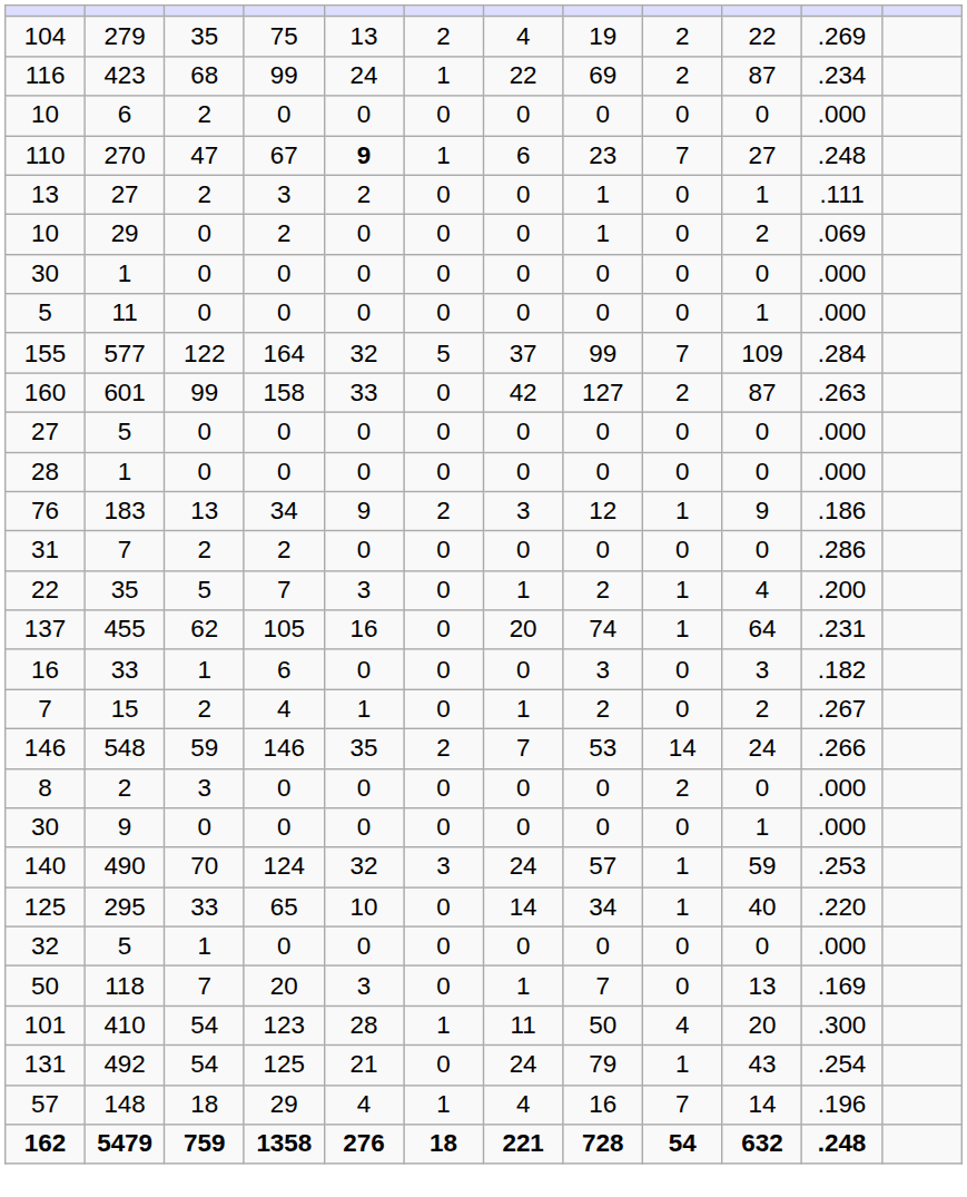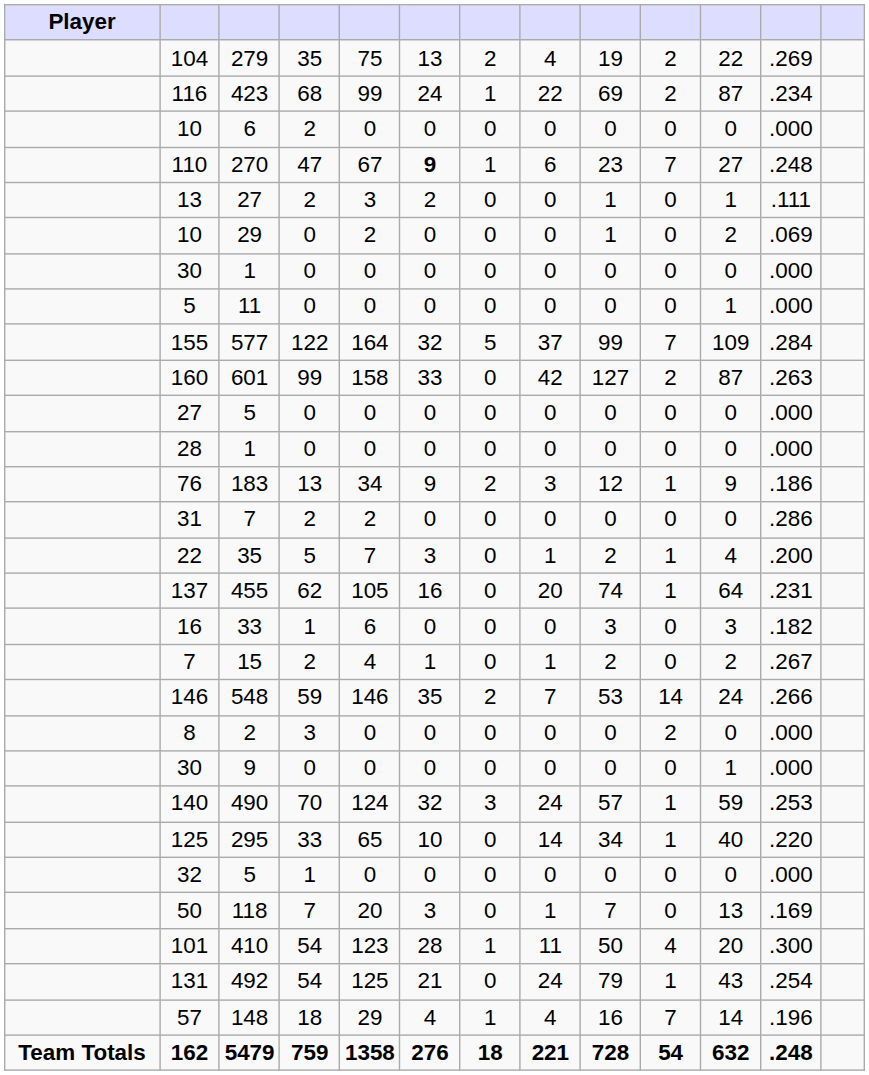 <table class="wikitable sortable">
 <tr>
+<th style="background:#ddf; width:18%;">Player</th>
 <th style="background:#ddf; width:7%;"></th>
 <th style="background:#ddf; width:7%;"></th>
 <th style="background:#ddf; width:7%;"></th>
 <th style="background:#ddf; width:7%;"></th>
 <th style="background:#ddf; width:7%;"></th>
 <th style="background:#ddf; width:7%;"></th>
 <th style="background:#ddf; width:7%;"></th>
 <th style="background:#ddf; width:7%;"></th>
 <th style="background:#ddf; width:7%;"></th>
 <th style="background:#ddf; width:7%;"></th>
 <th style="background:#ddf; width:7%;"></th>
 <th style="background:#ddf; width:7%;"></th>
 </tr>
 <tr style="text-align:center;">
+<td></td>
 <td>104</td>
 <td>279</td>
 <td>35</td>
 <td>75</td>
 <td>13</td>
 <td>2</td>
 <td>4</td>
 <td>19</td>
 <td>2</td>
 <td>22</td>
 <td>.269</td>
 <td></td>
 </tr>
 <tr style="text-align:center;">
+<td></td>
 <td>116</td>
 <td>423</td>
 <td>68</td>
 <td>99</td>
 <td>24</td>
 <td>1</td>
 <td>22</td>
 <td>69</td>
 <td>2</td>
 <td>87</td>
 <td>.234</td>
 <td></td>
 </tr>
 <tr style="text-align:center;">
+<td></td>
 <td>10</td>
 <td>6</td>
 <td>2</td>
 <td>0</td>
 <td>0</td>
 <td>0</td>
 <td>0</td>
 <td>0</td>
 <td>0</td>
 <td>0</td>
 <td>.000</td>
 <td></td>
 </tr>
 <tr style="text-align:center;">
+<td></td>
 <td>110</td>
 <td>270</td>
 <td>47</td>
 <td>67</td>
 <td><strong>9</strong></td>
 <td>1</td>
 <td>6</td>
 <td>23</td>
 <td>7</td>
 <td>27</td>
 <td>.248</td>
 <td></td>
 </tr>
 <tr style="text-align:center;">
+<td></td>
 <td>13</td>
 <td>27</td>
 <td>2</td>
 <td>3</td>
 <td>2</td>
 <td>0</td>
 <td>0</td>
 <td>1</td>
 <td>0</td>
 <td>1</td>
 <td>.111</td>
 <td></td>
 </tr>
 <tr style="text-align:center;">
+<td></td>
 <td>10</td>
 <td>29</td>
 <td>0</td>
 <td>2</td>
 <td>0</td>
 <td>0</td>
 <td>0</td>
 <td>1</td>
 <td>0</td>
 <td>2</td>
 <td>.069</td>
 <td></td>
 </tr>
 <tr style="text-align:center;">
+<td></td>
 <td>30</td>
 <td>1</td>
 <td>0</td>
 <td>0</td>
 <td>0</td>
 <td>0</td>
 <td>0</td>
 <td>0</td>
 <td>0</td>
 <td>0</td>
 <td>.000</td>
 <td></td>
 </tr>
 <tr style="text-align:center;">
+<td></td>
 <td>5</td>
 <td>11</td>
 <td>0</td>
 <td>0</td>
 <td>0</td>
 <td>0</td>
 <td>0</td>
 <td>0</td>
 <td>0</td>
 <td>1</td>
 <td>.000</td>
 <td></td>
 </tr>
 <tr style="text-align:center;">
+<td></td>
 <td>155</td>
 <td>577</td>
 <td>122</td>
 <td>164</td>
 <td>32</td>
 <td>5</td>
 <td>37</td>
 <td>99</td>
 <td>7</td>
 <td>109</td>
 <td>.284</td>
 <td></td>
 </tr>
 <tr style="text-align:center;">
+<td></td>
 <td>160</td>
 <td>601</td>
 <td>99</td>
 <td>158</td>
 <td>33</td>
 <td>0</td>
 <td>42</td>
 <td>127</td>
 <td>2</td>
 <td>87</td>
 <td>.263</td>
 <td></td>
 </tr>
 <tr style="text-align:center;">
+<td></td>
 <td>27</td>
 <td>5</td>
 <td>0</td>
 <td>0</td>
 <td>0</td>
 <td>0</td>
 <td>0</td>
 <td>0</td>
 <td>0</td>
 <td>0</td>
 <td>.000</td>
 <td></td>
 </tr>
 <tr style="text-align:center;">
+<td></td>
 <td>28</td>
 <td>1</td>
 <td>0</td>
 <td>0</td>
 <td>0</td>
 <td>0</td>
 <td>0</td>
 <td>0</td>
 <td>0</td>
 <td>0</td>
 <td>.000</td>
 <td></td>
 </tr>
 <tr style="text-align:center;">
+<td></td>
 <td>76</td>
 <td>183</td>
 <td>13</td>
 <td>34</td>
 <td>9</td>
 <td>2</td>
 <td>3</td>
 <td>12</td>
 <td>1</td>
 <td>9</td>
 <td>.186</td>
 <td></td>
 </tr>
 <tr style="text-align:center;">
+<td></td>
 <td>31</td>
 <td>7</td>
 <td>2</td>
 <td>2</td>
 <td>0</td>
 <td>0</td>
 <td>0</td>
 <td>0</td>
 <td>0</td>
 <td>0</td>
 <td>.286</td>
 <td></td>
 </tr>
 <tr style="text-align:center;">
+<td></td>
 <td>22</td>
 <td>35</td>
 <td>5</td>
 <td>7</td>
 <td>3</td>
 <td>0</td>
 <td>1</td>
 <td>2</td>
 <td>1</td>
 <td>4</td>
 <td>.200</td>
 <td></td>
 </tr>
 <tr style="text-align:center;">
+<td></td>
 <td>137</td>
 <td>455</td>
 <td>62</td>
 <td>105</td>
 <td>16</td>
 <td>0</td>
 <td>20</td>
 <td>74</td>
 <td>1</td>
 <td>64</td>
 <td>.231</td>
 <td></td>
 </tr>
 <tr style="text-align:center;">
+<td></td>
 <td>16</td>
 <td>33</td>
 <td>1</td>
 <td>6</td>
 <td>0</td>
 <td>0</td>
 <td>0</td>
 <td>3</td>
 <td>0</td>
 <td>3</td>
 <td>.182</td>
 <td></td>
 </tr>
 <tr style="text-align:center;">
+<td></td>
 <td>7</td>
 <td>15</td>
 <td>2</td>
 <td>4</td>
 <td>1</td>
 <td>0</td>
 <td>1</td>
 <td>2</td>
 <td>0</td>
 <td>2</td>
 <td>.267</td>
 <td></td>
 </tr>
 <tr style="text-align:center;">
+<td></td>
 <td>146</td>
 <td>548</td>
 <td>59</td>
 <td>146</td>
 <td>35</td>
 <td>2</td>
 <td>7</td>
 <td>53</td>
 <td>14</td>
 <td>24</td>
 <td>.266</td>
 <td></td>
 </tr>
 <tr style="text-align:center;">
+<td></td>
 <td>8</td>
 <td>2</td>
 <td>3</td>
 <td>0</td>
 <td>0</td>
 <td>0</td>
 <td>0</td>
 <td>0</td>
 <td>2</td>
 <td>0</td>
 <td>.000</td>
 <td></td>
 </tr>
 <tr style="text-align:center;">
+<td></td>
 <td>30</td>
 <td>9</td>
 <td>0</td>
 <td>0</td>
 <td>0</td>
 <td>0</td>
 <td>0</td>
 <td>0</td>
 <td>0</td>
 <td>1</td>
 <td>.000</td>
 <td></td>
 </tr>
 <tr style="text-align:center;">
+<td></td>
 <td>140</td>
 <td>490</td>
 <td>70</td>
 <td>124</td>
 <td>32</td>
 <td>3</td>
 <td>24</td>
 <td>57</td>
 <td>1</td>
 <td>59</td>
 <td>.253</td>
 <td></td>
 </tr>
 <tr style="text-align:center;">
+<td></td>
 <td>125</td>
 <td>295</td>
 <td>33</td>
 <td>65</td>
 <td>10</td>
 <td>0</td>
 <td>14</td>
 <td>34</td>
 <td>1</td>
 <td>40</td>
 <td>.220</td>
 <td></td>
 </tr>
 <tr style="text-align:center;">
+<td></td>
 <td>32</td>
 <td>5</td>
 <td>1</td>
 <td>0</td>
 <td>0</td>
 <td>0</td>
 <td>0</td>
 <td>0</td>
 <td>0</td>
 <td>0</td>
 <td>.000</td>
 <td></td>
 </tr>
 <tr style="text-align:center;">
+<td></td>
 <td>50</td>
 <td>118</td>
 <td>7</td>
 <td>20</td>
 <td>3</td>
 <td>0</td>
 <td>1</td>
 <td>7</td>
 <td>0</td>
 <td>13</td>
 <td>.169</td>
 <td></td>
 </tr>
 <tr style="text-align:center;">
+<td></td>
 <td>101</td>
 <td>410</td>
 <td>54</td>
 <td>123</td>
 <td>28</td>
 <td>1</td>
 <td>11</td>
 <td>50</td>
 <td>4</td>
 <td>20</td>
 <td>.300</td>
 <td></td>
 </tr>
 <tr style="text-align:center;">
+<td></td>
 <td>131</td>
 <td>492</td>
 <td>54</td>
 <td>125</td>
 <td>21</td>
 <td>0</td>
 <td>24</td>
 <td>79</td>
 <td>1</td>
 <td>43</td>
 <td>.254</td>
 <td></td>
 </tr>
 <tr style="text-align:center;">
+<td></td>
 <td>57</td>
 <td>148</td>
 <td>18</td>
 <td>29</td>
 <td>4</td>
 <td>1</td>
 <td>4</td>
 <td>16</td>
 <td>7</td>
 <td>14</td>
 <td>.196</td>
 <td></td>
 </tr>
 <tr style="text-align:center;">
+<td><strong>Team Totals</strong></td>
 <td><strong>162</strong></td>
 <td><strong>5479</strong></td>
 <td><strong>759</strong></td>
 <td><strong>1358</strong></td>
 <td><strong>276</strong></td>
 <td><strong>18</strong></td>
 <td><strong>221</strong></td>
 <td><strong>728</strong></td>
 <td><strong>54</strong></td>
 <td><strong>632</strong></td>
 <td><strong>.248</strong></td>
 <td></td>
 </tr>
 </table>
